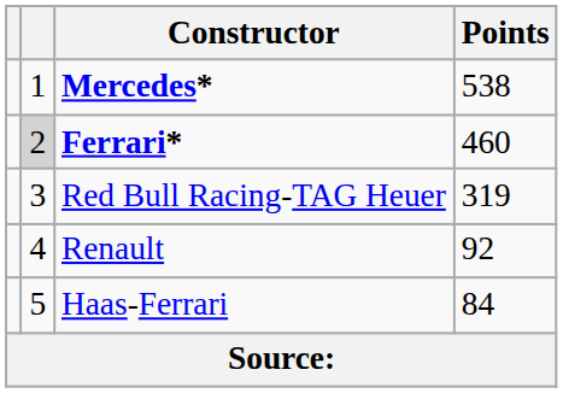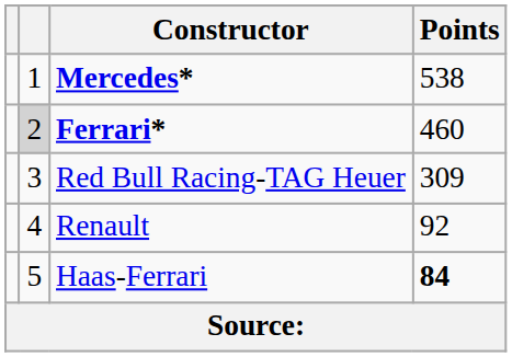 <table class="wikitable" style="font-size: 85%;">
 <tr>
 <th></th>
 <th></th>
 <th>Constructor</th>
 <th>Points</th>
 </tr>
 <tr>
 <td align="left"></td>
 <td align="center">1</td>
 <td> <strong><a href='#'>Mercedes</a>*</strong></td>
 <td>538</td>
 </tr>
 <tr>
 <td align="left"></td>
 <td align="center" style="background: lightgrey;">2</td>
 <td> <strong><a href='#'>Ferrari</a>*</strong></td>
 <td>460</td>
 </tr>
 <tr>
 <td align="left"></td>
 <td align="center">3</td>
 <td> <a href='#'>Red Bull Racing</a>-<a href='#'>TAG Heuer</a></td>
-<td>319</td>
+<td>309</td>
 </tr>
 <tr>
 <td align="left"></td>
 <td align="center">4</td>
 <td> <a href='#'>Renault</a></td>
 <td>92</td>
 </tr>
 <tr>
 <td align="left"></td>
 <td align="center">5</td>
 <td> <a href='#'>Haas</a>-<a href='#'>Ferrari</a></td>
-<td>84</td>
+<td><strong>84</strong></td>
 </tr>
 <tr>
 <th colspan=4>Source:</th>
 </tr>
 </table>
